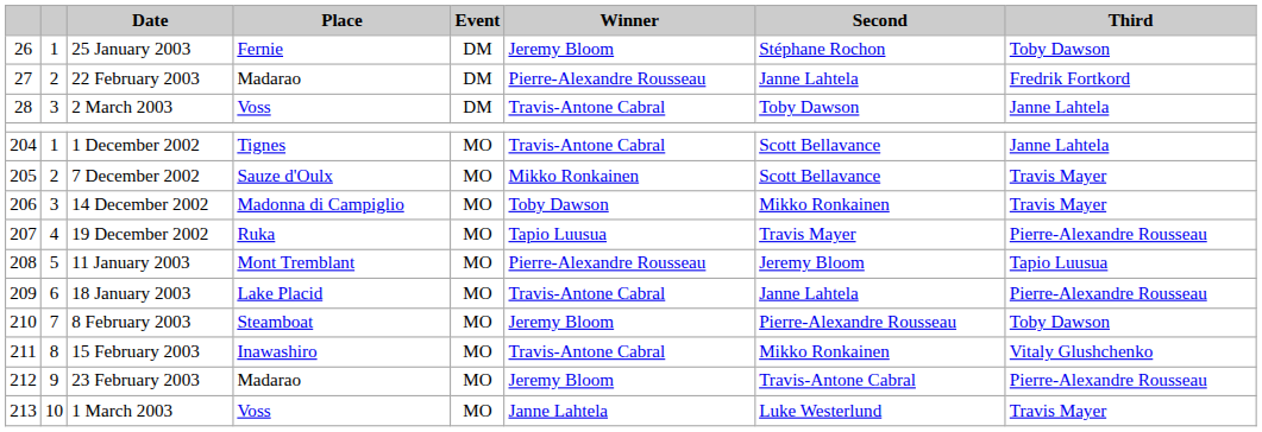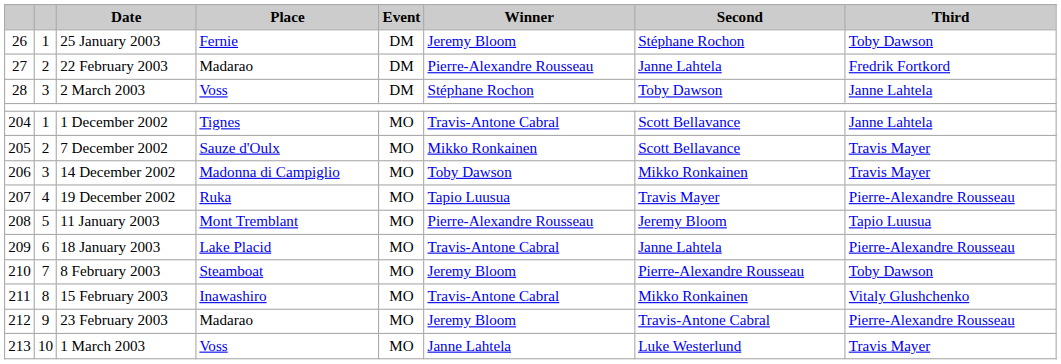 <table class="wikitable plainrowheaders" style="background:#fff; font-size:86%; line-height:16px; border:grey solid 1px; border-collapse:collapse;">
 <tr style="background:#ccc; text-align:center;">
 <th scope="col" style="background:#ccc; width=20 px;"></th>
 <th scope="col" style="background:#ccc; width=30 px;"></th>
 <th scope="col" style="background:#ccc; width:120px;">Date</th>
 <th scope="col" style="background:#ccc; width:160px;">Place</th>
 <th scope="col" style="background:#ccc; width:15px;">Event</th>
 <th scope="col" style="background:#ccc; width:185px;">Winner</th>
 <th scope="col" style="background:#ccc; width:185px;">Second</th>
 <th scope="col" style="background:#ccc; width:185px;">Third</th>
 </tr>
 <tr>
 <td align=center>26</td>
 <td align=center>1</td>
 <td>25 January 2003</td>
 <td> <a href='#'>Fernie</a></td>
 <td align=center>DM</td>
 <td> <a href='#'>Jeremy Bloom</a></td>
 <td> <a href='#'>Stéphane Rochon</a></td>
 <td> <a href='#'>Toby Dawson</a></td>
 </tr>
 <tr>
 <td align=center>27</td>
 <td align=center>2</td>
 <td>22 February 2003</td>
 <td> Madarao</td>
 <td align=center>DM</td>
 <td> <a href='#'>Pierre-Alexandre Rousseau</a></td>
 <td> <a href='#'>Janne Lahtela</a></td>
 <td> <a href='#'>Fredrik Fortkord</a></td>
 </tr>
 <tr>
 <td align=center>28</td>
 <td align=center>3</td>
 <td>2 March 2003</td>
 <td> <a href='#'>Voss</a></td>
 <td align=center>DM</td>
-<td> <a href='#'>Travis-Antone Cabral</a></td>
+<td> <a href='#'>Stéphane Rochon</a></td>
 <td> <a href='#'>Toby Dawson</a></td>
 <td> <a href='#'>Janne Lahtela</a></td>
 </tr>
 <tr>
 <td colspan=8></td>
 </tr>
 <tr>
 <td align=center>204</td>
 <td align=center>1</td>
 <td>1 December 2002</td>
 <td> <a href='#'>Tignes</a></td>
 <td align=center>MO</td>
 <td> <a href='#'>Travis-Antone Cabral</a></td>
 <td> <a href='#'>Scott Bellavance</a></td>
 <td> <a href='#'>Janne Lahtela</a></td>
 </tr>
 <tr>
 <td align=center>205</td>
 <td align=center>2</td>
 <td>7 December 2002</td>
 <td> <a href='#'>Sauze d'Oulx</a></td>
 <td align=center>MO</td>
 <td> <a href='#'>Mikko Ronkainen</a></td>
 <td> <a href='#'>Scott Bellavance</a></td>
 <td> <a href='#'>Travis Mayer</a></td>
 </tr>
 <tr>
 <td align=center>206</td>
 <td align=center>3</td>
 <td>14 December 2002</td>
 <td> <a href='#'>Madonna di Campiglio</a></td>
 <td align=center>MO</td>
 <td> <a href='#'>Toby Dawson</a></td>
 <td> <a href='#'>Mikko Ronkainen</a></td>
 <td> <a href='#'>Travis Mayer</a></td>
 </tr>
 <tr>
 <td align=center>207</td>
 <td align=center>4</td>
 <td>19 December 2002</td>
 <td> <a href='#'>Ruka</a></td>
 <td align=center>MO</td>
 <td> <a href='#'>Tapio Luusua</a></td>
 <td> <a href='#'>Travis Mayer</a></td>
 <td> <a href='#'>Pierre-Alexandre Rousseau</a></td>
 </tr>
 <tr>
 <td align=center>208</td>
 <td align=center>5</td>
 <td>11 January 2003</td>
 <td> <a href='#'>Mont Tremblant</a></td>
 <td align=center>MO</td>
 <td> <a href='#'>Pierre-Alexandre Rousseau</a></td>
 <td> <a href='#'>Jeremy Bloom</a></td>
 <td> <a href='#'>Tapio Luusua</a></td>
 </tr>
 <tr>
 <td align=center>209</td>
 <td align=center>6</td>
 <td>18 January 2003</td>
 <td> <a href='#'>Lake Placid</a></td>
 <td align=center>MO</td>
 <td> <a href='#'>Travis-Antone Cabral</a></td>
 <td> <a href='#'>Janne Lahtela</a></td>
 <td> <a href='#'>Pierre-Alexandre Rousseau</a></td>
 </tr>
 <tr>
 <td align=center>210</td>
 <td align=center>7</td>
 <td>8 February 2003</td>
 <td> <a href='#'>Steamboat</a></td>
 <td align=center>MO</td>
 <td> <a href='#'>Jeremy Bloom</a></td>
 <td> <a href='#'>Pierre-Alexandre Rousseau</a></td>
 <td> <a href='#'>Toby Dawson</a></td>
 </tr>
 <tr>
 <td align=center>211</td>
 <td align=center>8</td>
 <td>15 February 2003</td>
 <td> <a href='#'>Inawashiro</a></td>
 <td align=center>MO</td>
 <td> <a href='#'>Travis-Antone Cabral</a></td>
 <td> <a href='#'>Mikko Ronkainen</a></td>
 <td> <a href='#'>Vitaly Glushchenko</a></td>
 </tr>
 <tr>
 <td align=center>212</td>
 <td align=center>9</td>
 <td>23 February 2003</td>
 <td> Madarao</td>
 <td align=center>MO</td>
 <td> <a href='#'>Jeremy Bloom</a></td>
 <td> <a href='#'>Travis-Antone Cabral</a></td>
 <td> <a href='#'>Pierre-Alexandre Rousseau</a></td>
 </tr>
 <tr>
 <td align=center>213</td>
 <td align=center>10</td>
 <td>1 March 2003</td>
 <td> <a href='#'>Voss</a></td>
 <td align=center>MO</td>
 <td> <a href='#'>Janne Lahtela</a></td>
 <td> <a href='#'>Luke Westerlund</a></td>
 <td> <a href='#'>Travis Mayer</a></td>
 </tr>
 </table>
